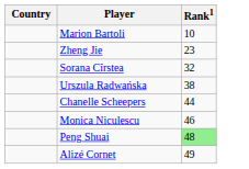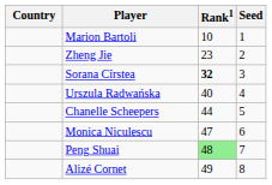 <table class="sortable wikitable">
 <tr>
 <th width="70">Country</th>
 <th width="175">Player</th>
 <th>Rank<sup>1</sup></th>
+<th>Seed</th>
 </tr>
 <tr>
 <td></td>
 <td><a href='#'>Marion Bartoli</a></td>
 <td>10</td>
+<td>1</td>
 </tr>
 <tr>
 <td></td>
 <td><a href='#'>Zheng Jie</a></td>
 <td>23</td>
+<td>2</td>
 </tr>
 <tr>
 <td></td>
 <td><a href='#'>Sorana Cîrstea</a></td>
-<td>32</td>
+<td><strong>32</strong></td>
+<td>3</td>
 </tr>
 <tr>
 <td></td>
 <td><a href='#'>Urszula Radwańska</a></td>
-<td>38</td>
+<td>40</td>
+<td>4</td>
 </tr>
 <tr>
 <td></td>
 <td><a href='#'>Chanelle Scheepers</a></td>
 <td>44</td>
+<td>5</td>
 </tr>
 <tr>
 <td></td>
 <td><a href='#'>Monica Niculescu</a></td>
-<td>46</td>
+<td>47</td>
+<td>6</td>
 </tr>
 <tr>
 <td></td>
 <td><a href='#'>Peng Shuai</a></td>
 <td style="background: lightgreen;">48</td>
+<td>7</td>
 </tr>
 <tr>
 <td></td>
 <td><a href='#'>Alizé Cornet</a></td>
 <td>49</td>
+<td>8</td>
 </tr>
 </table>
